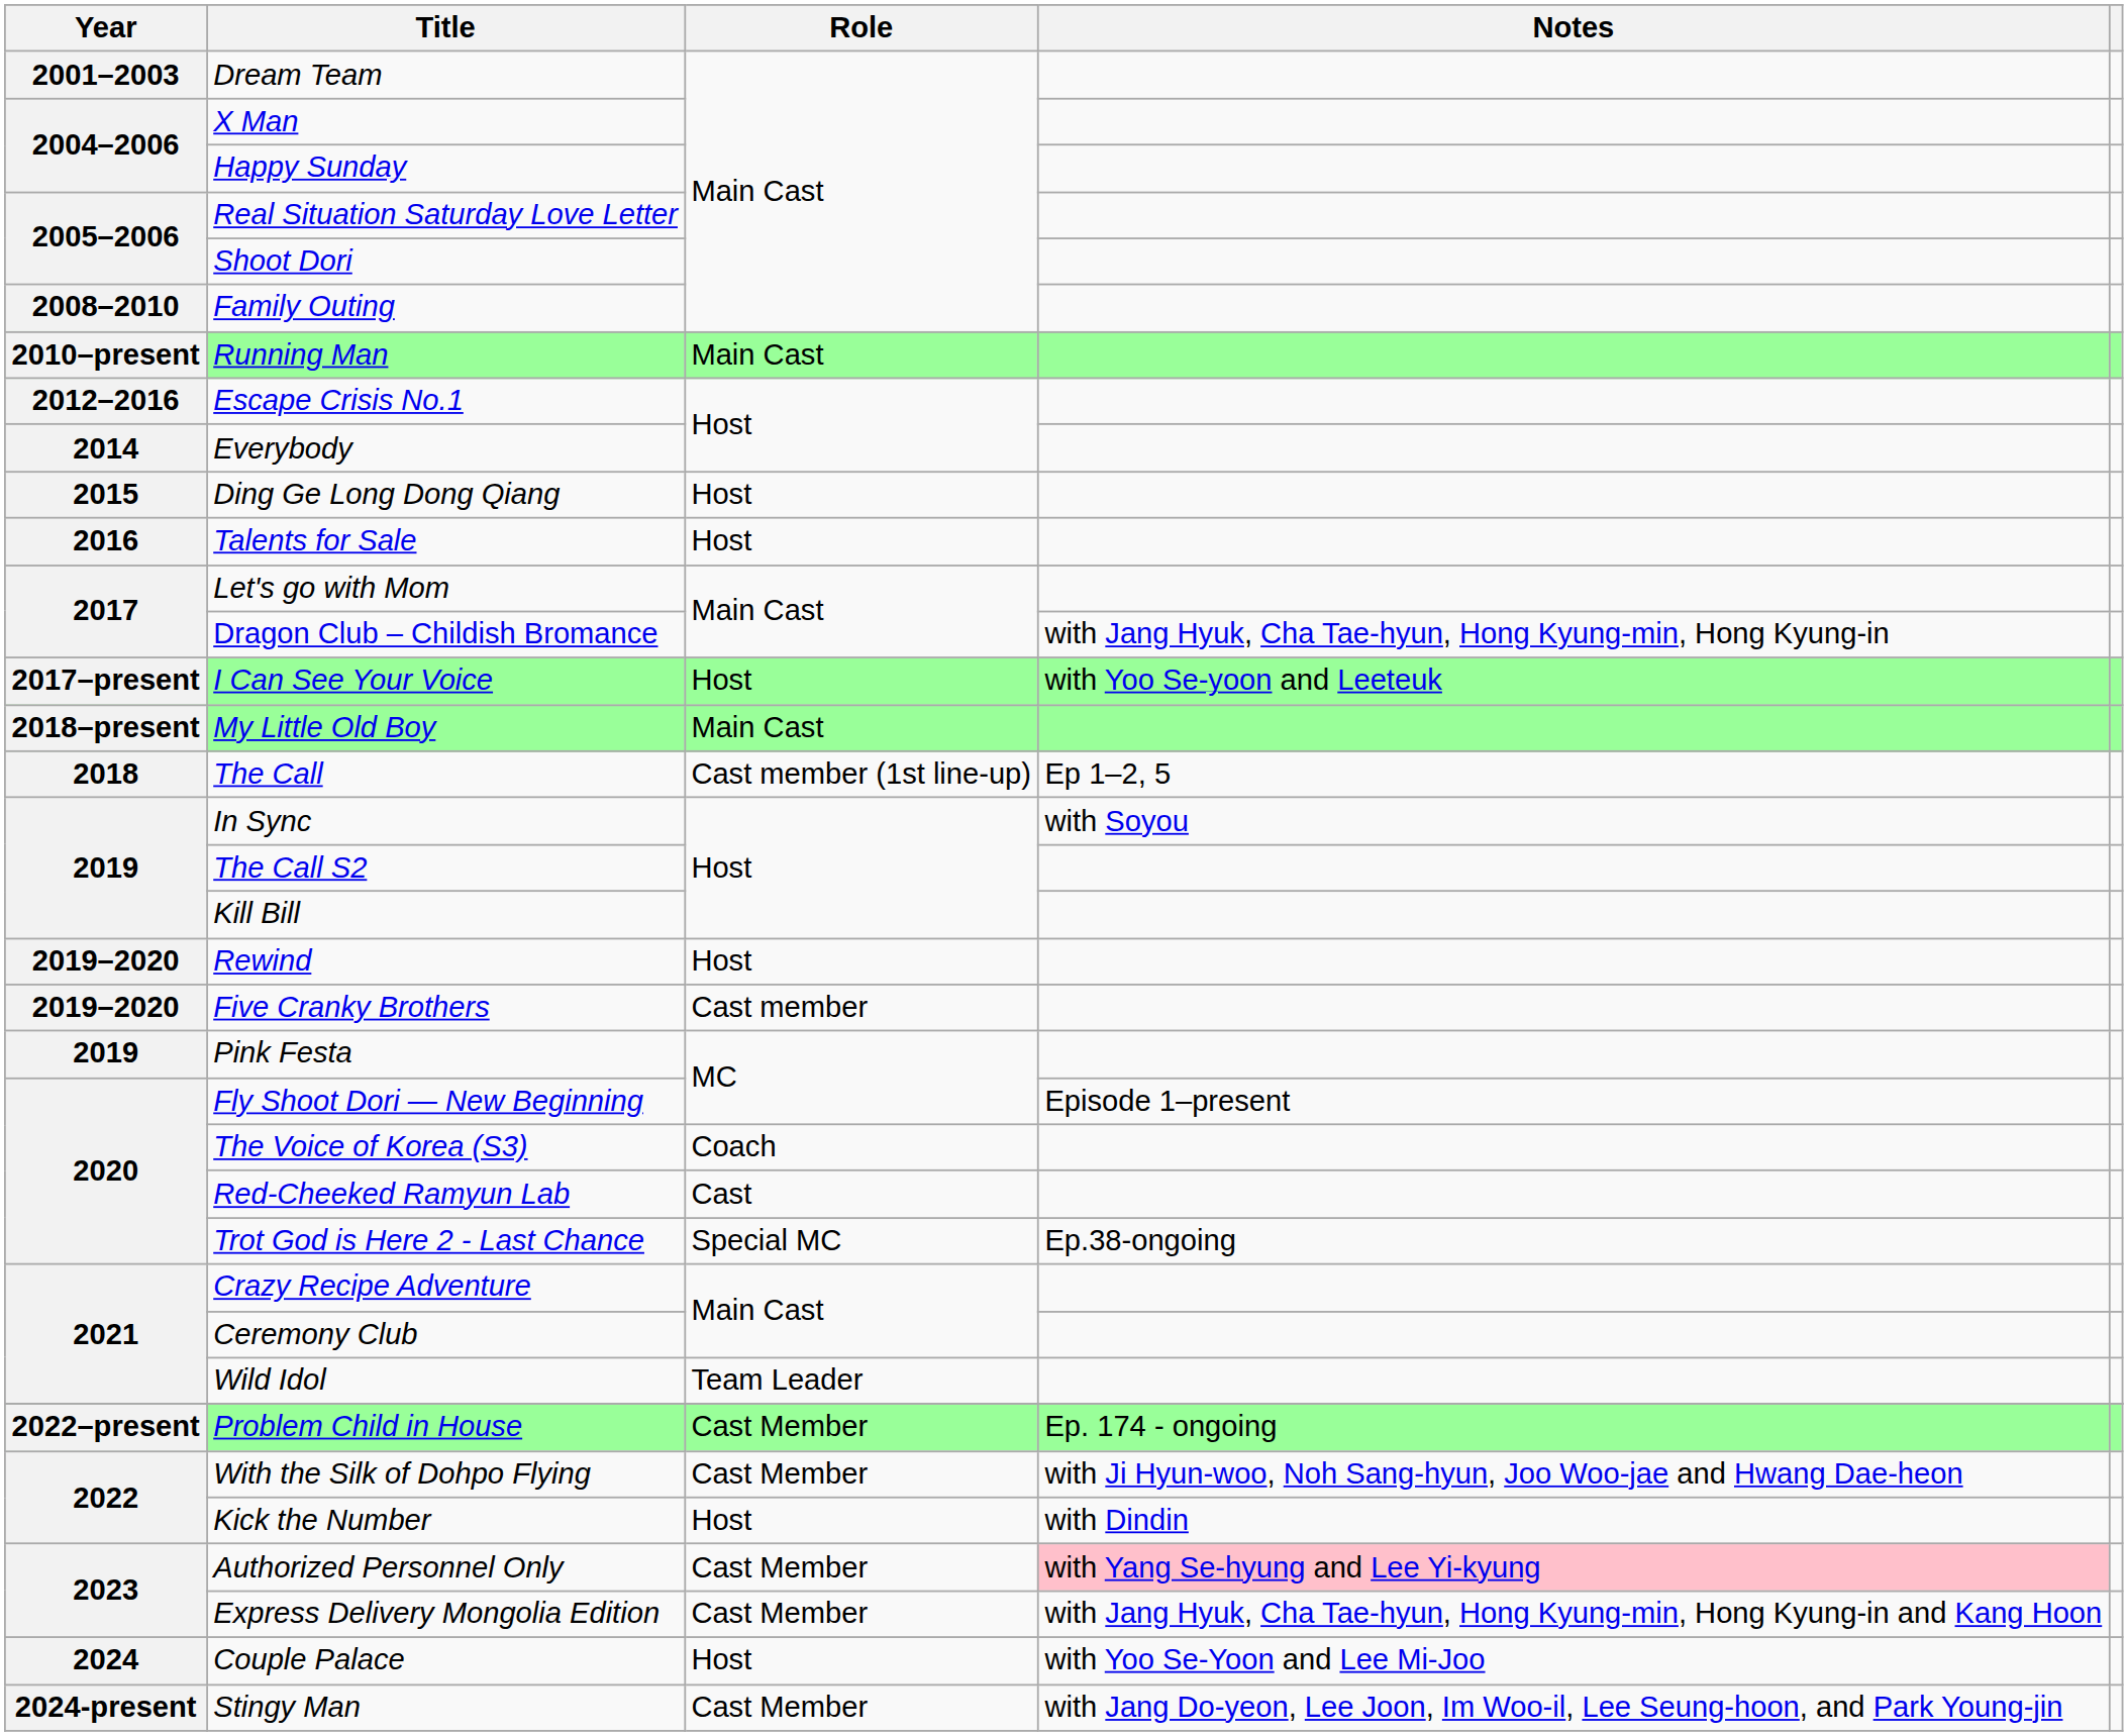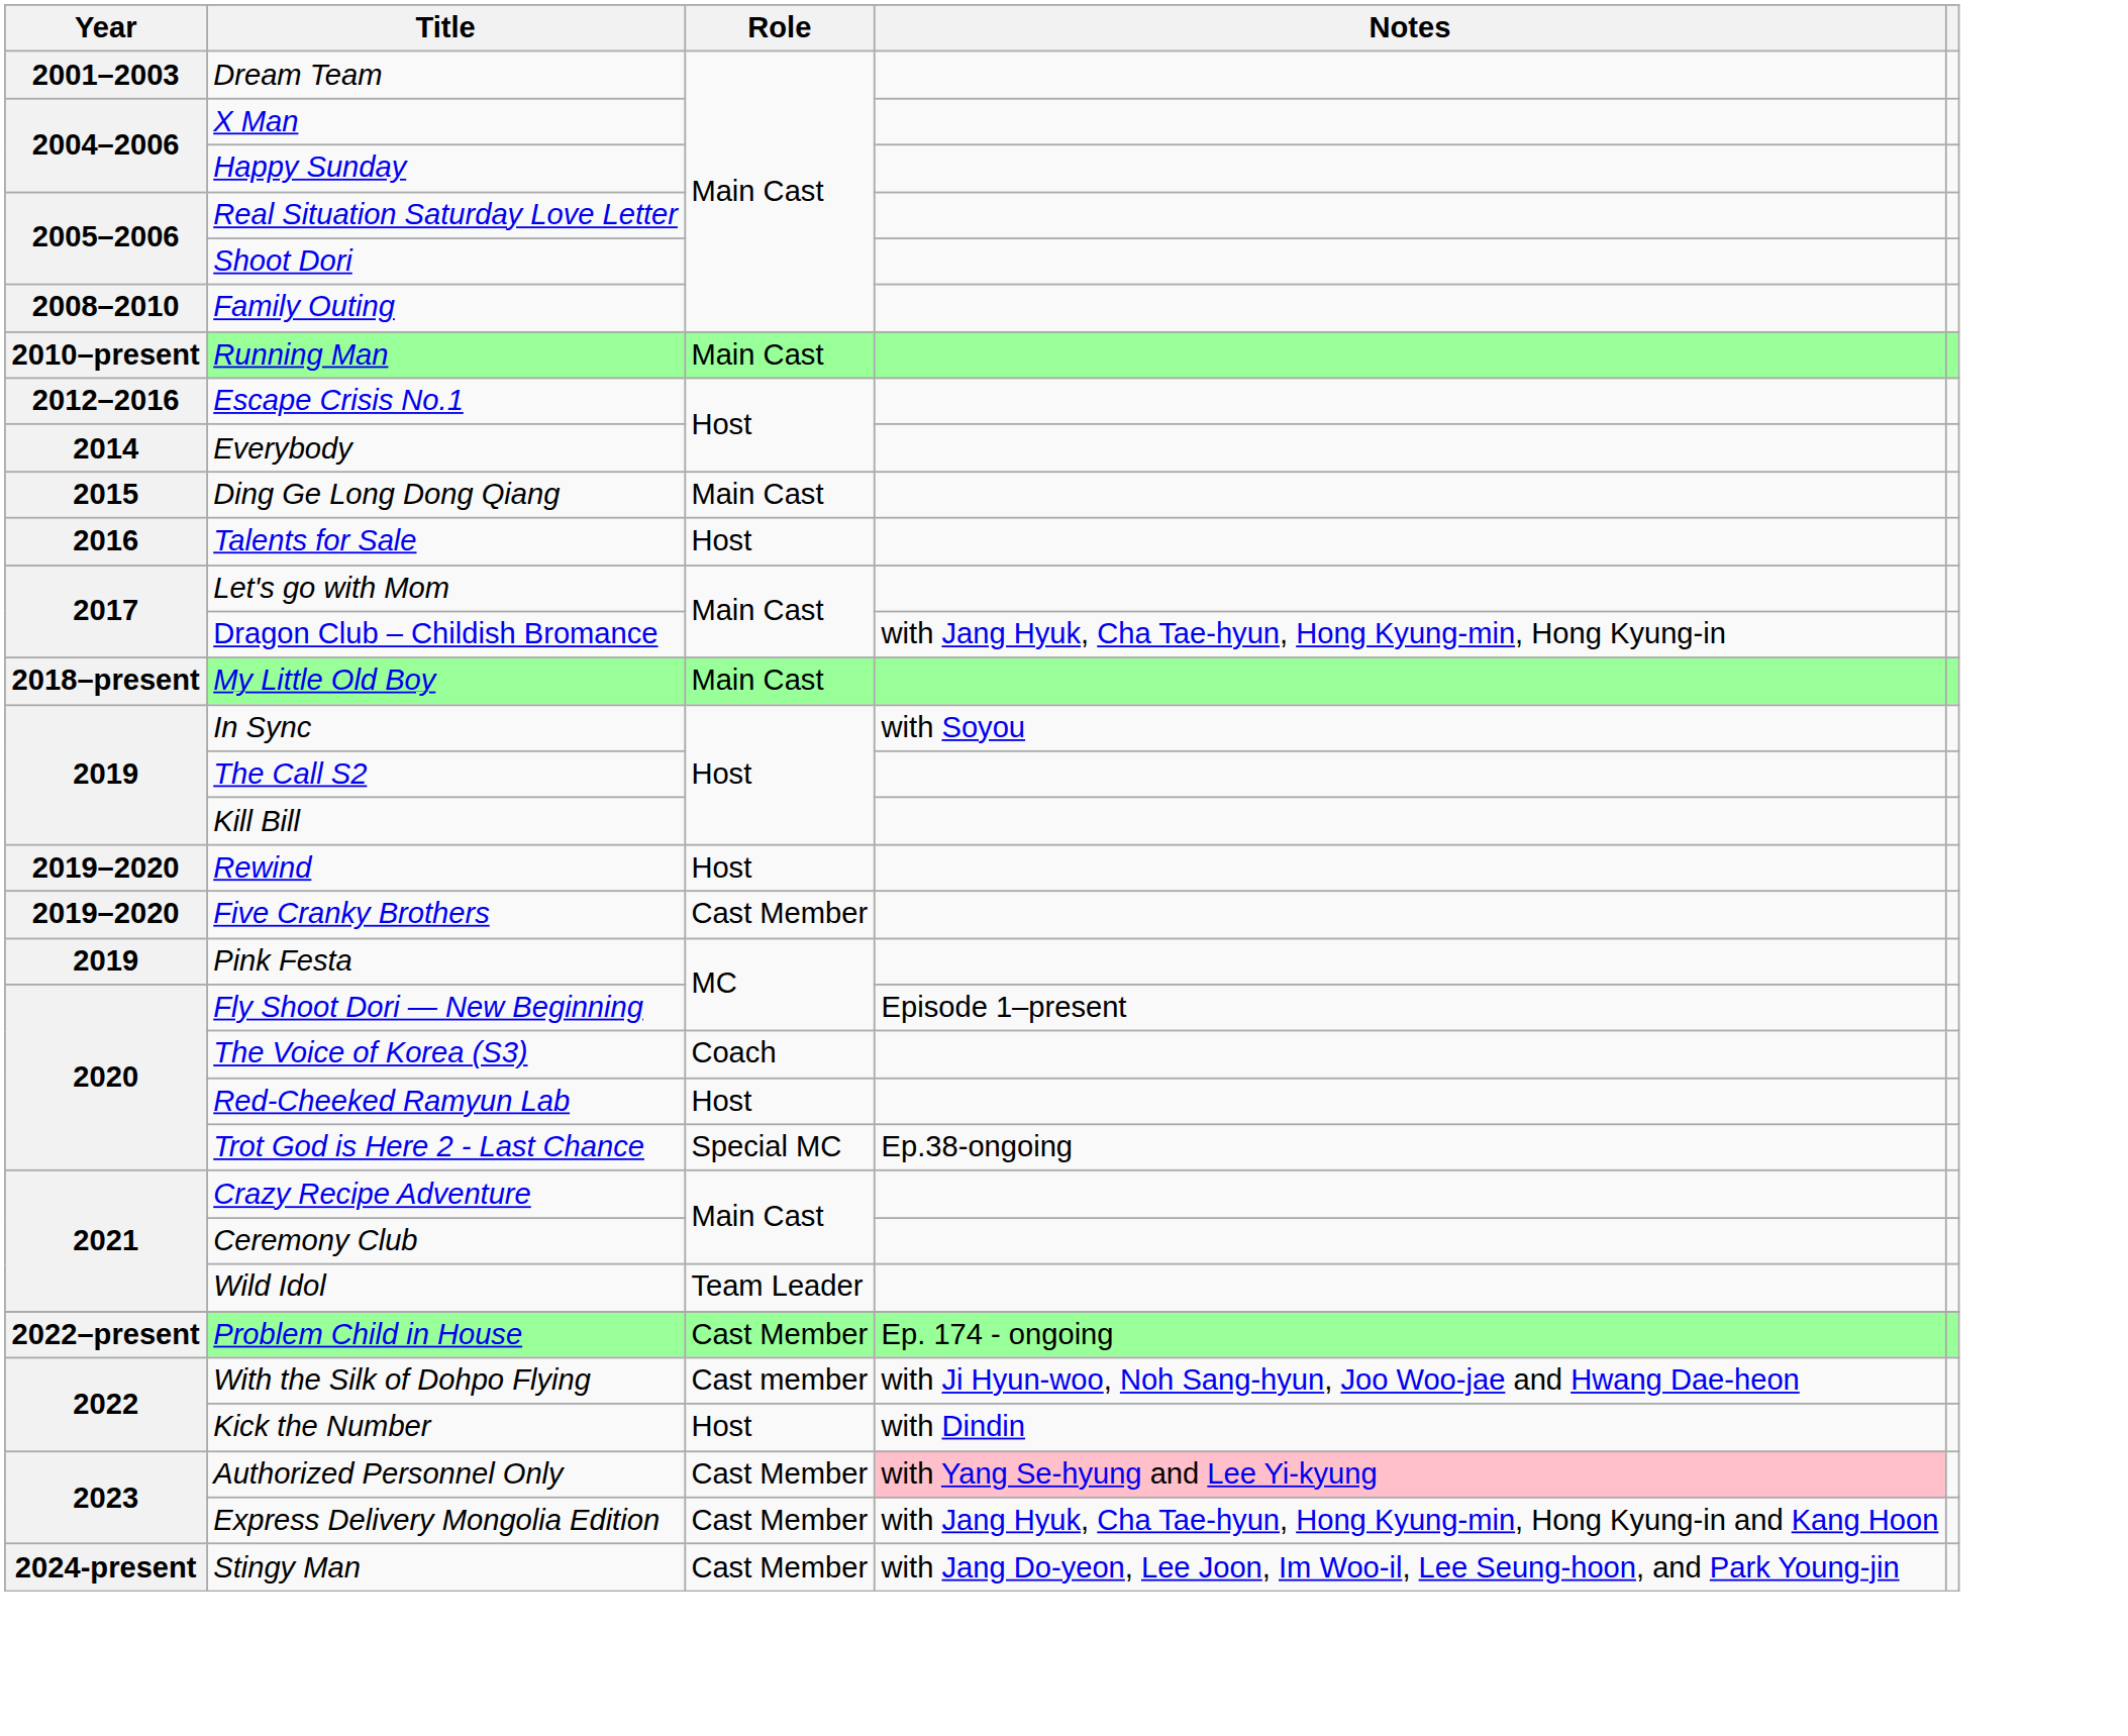 <table class="wikitable plainrowheaders sortable">
 <tr>
 <th scope="col">Year</th>
 <th scope="col">Title</th>
 <th scope="col">Role</th>
 <th scope="col">Notes</th>
 <th scope="col" class="unsortable"></th>
 </tr>
 <tr>
 <th scope="row">2001–2003</th>
 <td><em>Dream Team</em></td>
 <td rowspan="6">Main Cast</td>
 <td></td>
 <td style="text-align:center"></td>
 </tr>
 <tr>
 <th scope="row" rowspan="2">2004–2006</th>
 <td><em><a href='#'>X Man</a></em></td>
 <td></td>
 <td style="text-align:center"></td>
 </tr>
 <tr>
 <td><em><a href='#'>Happy Sunday</a></em></td>
 <td></td>
 <td style="text-align:center"></td>
 </tr>
 <tr>
 <th scope="row" rowspan="2">2005–2006</th>
 <td><em><a href='#'>Real Situation Saturday Love Letter</a></em></td>
 <td></td>
 <td style="text-align:center"></td>
 </tr>
 <tr>
 <td><em><a href='#'>Shoot Dori</a></em></td>
 <td></td>
 <td style="text-align:center"></td>
 </tr>
 <tr>
 <th scope="row">2008–2010</th>
 <td><em><a href='#'>Family Outing</a></em></td>
 <td></td>
 <td style="text-align:center"></td>
 </tr>
 <tr bgcolor="#99ff99">
 <th scope="row">2010–present</th>
 <td><em><a href='#'>Running Man</a></em></td>
 <td>Main Cast</td>
 <td></td>
 <td style="text-align:center"></td>
 </tr>
 <tr>
 <th scope="row">2012–2016</th>
 <td><em><a href='#'>Escape Crisis No.1</a></em></td>
 <td rowspan="2">Host</td>
 <td></td>
 <td style="text-align:center"></td>
 </tr>
 <tr>
 <th scope="row">2014</th>
 <td><em>Everybody</em></td>
 <td></td>
 <td style="text-align:center"></td>
 </tr>
 <tr>
 <th scope="row">2015</th>
 <td><em>Ding Ge Long Dong Qiang</em></td>
-<td>Host</td>
+<td>Main Cast</td>
 <td></td>
 <td style="text-align:center"></td>
 </tr>
 <tr>
 <th scope="row">2016</th>
 <td><em><a href='#'>Talents for Sale</a></em></td>
 <td>Host</td>
 <td></td>
 <td style="text-align:center"></td>
 </tr>
 <tr>
 <th scope="row" rowspan="2">2017</th>
 <td><em>Let's go with Mom</em></td>
 <td rowspan="2">Main Cast</td>
 <td></td>
 <td style="text-align:center"></td>
 </tr>
 <tr>
 <td><a href='#'>Dragon Club – Childish Bromance</a></td>
 <td>with <a href='#'>Jang Hyuk</a>, <a href='#'>Cha Tae-hyun</a>, <a href='#'>Hong Kyung-min</a>, Hong Kyung-in</td>
 <td style="text-align:center"></td>
 </tr>
 <tr bgcolor="#99ff99">
-<th scope="row">2017–present</th>
-<td><em><a href='#'>I Can See Your Voice</a></em></td>
-<td>Host</td>
-<td>with <a href='#'>Yoo Se-yoon</a> and <a href='#'>Leeteuk</a></td>
-<td style="text-align:center"></td>
-</tr>
-<tr bgcolor="#99ff99">
 <th scope="row">2018–present</th>
 <td><em><a href='#'>My Little Old Boy</a></em></td>
 <td>Main Cast</td>
 <td></td>
-<td style="text-align:center"></td>
-</tr>
-<tr>
-<th scope="row">2018</th>
-<td><em><a href='#'>The Call</a></em></td>
-<td>Cast member (1st line-up)</td>
-<td>Ep 1–2, 5</td>
 <td style="text-align:center"></td>
 </tr>
 <tr>
 <th scope="row" rowspan="3">2019</th>
 <td><em>In Sync</em></td>
 <td rowspan="3">Host</td>
 <td>with <a href='#'>Soyou</a></td>
 <td style="text-align:center"></td>
 </tr>
 <tr>
 <td><em><a href='#'>The Call S2</a></em></td>
 <td></td>
 <td style="text-align:center"></td>
 </tr>
 <tr>
 <td><em>Kill Bill</em></td>
 <td></td>
 <td style="text-align:center"></td>
 </tr>
 <tr>
 <th scope="row">2019–2020</th>
 <td><em><a href='#'>Rewind</a></em></td>
 <td>Host</td>
 <td></td>
 <td style="text-align:center"></td>
 </tr>
 <tr>
 <th scope="row">2019–2020</th>
 <td><em><a href='#'>Five Cranky Brothers</a></em></td>
-<td>Cast member</td>
+<td>Cast Member</td>
 <td></td>
 <td style="text-align:center"></td>
 </tr>
 <tr>
 <th scope="row">2019</th>
 <td><em>Pink Festa</em></td>
 <td rowspan="2">MC</td>
 <td></td>
 <td style="text-align:center"></td>
 </tr>
 <tr>
 <th scope="row" rowspan="4">2020</th>
 <td><em><a href='#'>Fly Shoot Dori — New Beginning</a></em></td>
 <td>Episode 1–present</td>
 <td style="text-align:center"></td>
 </tr>
 <tr>
 <td><em><a href='#'>The Voice of Korea (S3)</a></em></td>
 <td>Coach</td>
 <td></td>
 <td style="text-align:center"></td>
 </tr>
 <tr>
 <td><em><a href='#'>Red-Cheeked Ramyun Lab</a></em></td>
-<td>Cast</td>
+<td>Host</td>
 <td></td>
 <td style="text-align:center"></td>
 </tr>
 <tr>
 <td><em><a href='#'>Trot God is Here 2 - Last Chance</a></em></td>
 <td>Special MC</td>
 <td>Ep.38-ongoing</td>
 <td style="text-align:center"></td>
 </tr>
 <tr>
 <th scope="row" rowspan="3">2021</th>
 <td><em><a href='#'>Crazy Recipe Adventure</a></em></td>
 <td rowspan="2">Main Cast</td>
 <td></td>
 <td style="text-align:center"></td>
 </tr>
 <tr>
 <td><em> Ceremony Club</em></td>
 <td></td>
 <td style="text-align:center"></td>
 </tr>
 <tr>
 <td><em>Wild Idol</em></td>
 <td>Team Leader</td>
 <td></td>
 <td style="text-align:center"></td>
 </tr>
 <tr>
 </tr>
 <tr bgcolor="#99ff99">
 <th scope="row">2022–present</th>
 <td><em><a href='#'>Problem Child in House</a></em></td>
 <td>Cast Member</td>
 <td>Ep. 174 - ongoing</td>
 <td style="text-align:center"></td>
 </tr>
 <tr>
 <th scope="row" rowspan="2">2022</th>
 <td><em> With the Silk of Dohpo Flying</em></td>
-<td>Cast Member</td>
+<td>Cast member</td>
 <td>with <a href='#'>Ji Hyun-woo</a>, <a href='#'>Noh Sang-hyun</a>, <a href='#'>Joo Woo-jae</a> and <a href='#'>Hwang Dae-heon</a></td>
 <td style="text-align:center"></td>
 </tr>
 <tr>
 <td><em>Kick the Number</em></td>
 <td>Host</td>
 <td>with <a href='#'>Dindin</a></td>
 <td style="text-align:center"></td>
 </tr>
 <tr>
 <th scope="row" rowspan="2">2023</th>
 <td><em>Authorized Personnel Only</em></td>
 <td>Cast Member</td>
 <td style="background: pink;">with <a href='#'>Yang Se-hyung</a> and <a href='#'>Lee Yi-kyung</a></td>
 <td style="text-align:center"></td>
 </tr>
 <tr>
 <td><em> Express Delivery Mongolia Edition</em></td>
 <td>Cast Member</td>
 <td>with <a href='#'>Jang Hyuk</a>, <a href='#'>Cha Tae-hyun</a>, <a href='#'>Hong Kyung-min</a>, Hong Kyung-in and <a href='#'>Kang Hoon</a></td>
 <td style="text-align:center"></td>
 </tr>
 <tr>
-<th scope="row">2024</th>
-<td><em>Couple Palace</em></td>
-<td>Host</td>
-<td>with <a href='#'>Yoo Se-Yoon</a> and <a href='#'>Lee Mi-Joo</a></td>
-<td style="text-align:center"></td>
-</tr>
-<tr>
 <th scope="row">2024-present</th>
 <td><em>Stingy Man</em></td>
 <td>Cast Member</td>
 <td>with <a href='#'>Jang Do-yeon</a>, <a href='#'>Lee Joon</a>, <a href='#'>Im Woo-il</a>, <a href='#'>Lee Seung-hoon</a>, and <a href='#'>Park Young-jin</a></td>
 <td></td>
 </tr>
 </table>
